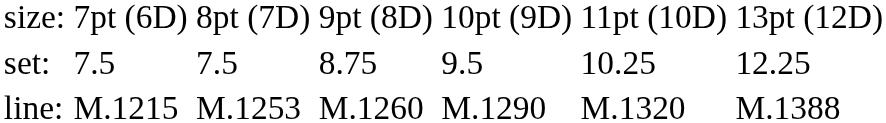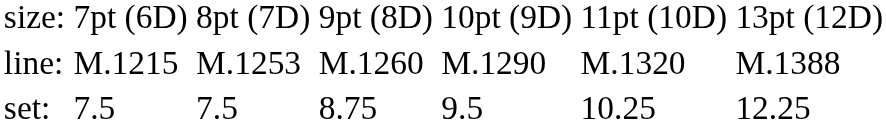 <table style="margin-left:40px;">
 <tr>
 <td>size:</td>
 <td>7pt (6D)</td>
 <td>8pt (7D)</td>
 <td>9pt (8D)</td>
 <td>10pt (9D)</td>
 <td>11pt (10D)</td>
 <td>13pt (12D)</td>
 </tr>
 <tr>
+<td>line:</td>
+<td>M.1215</td>
+<td>M.1253</td>
+<td>M.1260</td>
+<td>M.1290</td>
+<td>M.1320</td>
+<td>M.1388</td>
+</tr>
+<tr>
 <td>set:</td>
 <td>7.5</td>
 <td>7.5</td>
 <td>8.75</td>
 <td>9.5</td>
 <td>10.25</td>
 <td>12.25</td>
 </tr>
-<tr>
-<td>line:</td>
-<td>M.1215</td>
-<td>M.1253</td>
-<td>M.1260</td>
-<td>M.1290</td>
-<td>M.1320</td>
-<td>M.1388</td>
-</tr>
 </table>
